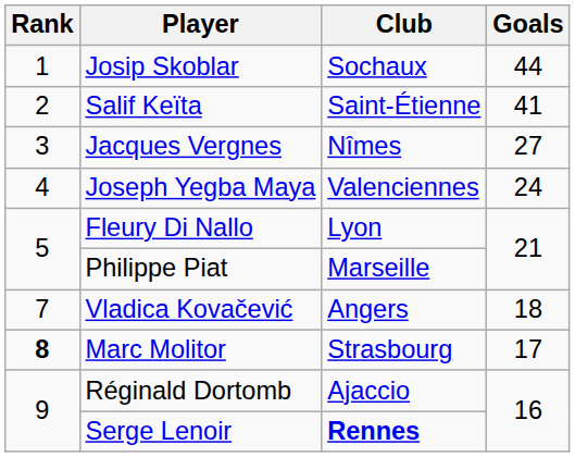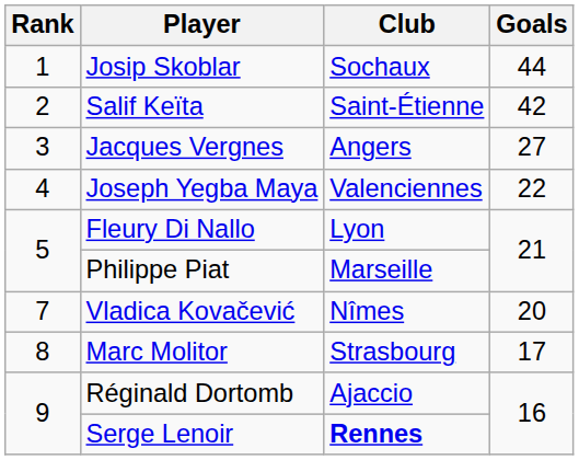 <table class="wikitable" style="text-align:center">
 <tr>
 <th>Rank</th>
 <th>Player</th>
 <th>Club</th>
 <th>Goals</th>
 </tr>
 <tr>
 <td>1</td>
 <td align="left"> <a href='#'>Josip Skoblar</a></td>
 <td align="left"><a href='#'>Sochaux</a></td>
 <td>44</td>
 </tr>
 <tr>
 <td>2</td>
 <td align="left"> <a href='#'>Salif Keïta</a></td>
 <td align="left"><a href='#'>Saint-Étienne</a></td>
-<td>41</td>
+<td>42</td>
 </tr>
 <tr>
 <td>3</td>
 <td align="left"> <a href='#'>Jacques Vergnes</a></td>
-<td align="left"><a href='#'>Nîmes</a></td>
+<td align="left"><a href='#'>Angers</a></td>
 <td>27</td>
 </tr>
 <tr>
 <td>4</td>
 <td align="left"> <a href='#'>Joseph Yegba Maya</a></td>
 <td align="left"><a href='#'>Valenciennes</a></td>
-<td>24</td>
+<td>22</td>
 </tr>
 <tr>
 <td rowspan="2">5</td>
 <td align="left"> <a href='#'>Fleury Di Nallo</a></td>
 <td align="left"><a href='#'>Lyon</a></td>
 <td rowspan="2">21</td>
 </tr>
 <tr>
 <td align="left"> Philippe Piat</td>
 <td align="left"><a href='#'>Marseille</a></td>
 </tr>
 <tr>
 <td>7</td>
 <td align="left"> <a href='#'>Vladica Kovačević</a></td>
-<td align="left"><a href='#'>Angers</a></td>
-<td>18</td>
+<td align="left"><a href='#'>Nîmes</a></td>
+<td>20</td>
 </tr>
 <tr>
-<td><strong>8</strong></td>
+<td>8</td>
 <td align="left"> <a href='#'>Marc Molitor</a></td>
 <td align="left"><a href='#'>Strasbourg</a></td>
 <td>17</td>
 </tr>
 <tr>
 <td rowspan="2">9</td>
 <td align="left"> Réginald Dortomb</td>
 <td align="left"><a href='#'>Ajaccio</a></td>
 <td rowspan="2">16</td>
 </tr>
 <tr>
 <td align="left"> <a href='#'>Serge Lenoir</a></td>
 <td align="left"><strong><a href='#'>Rennes</a></strong></td>
 </tr>
 </table>
